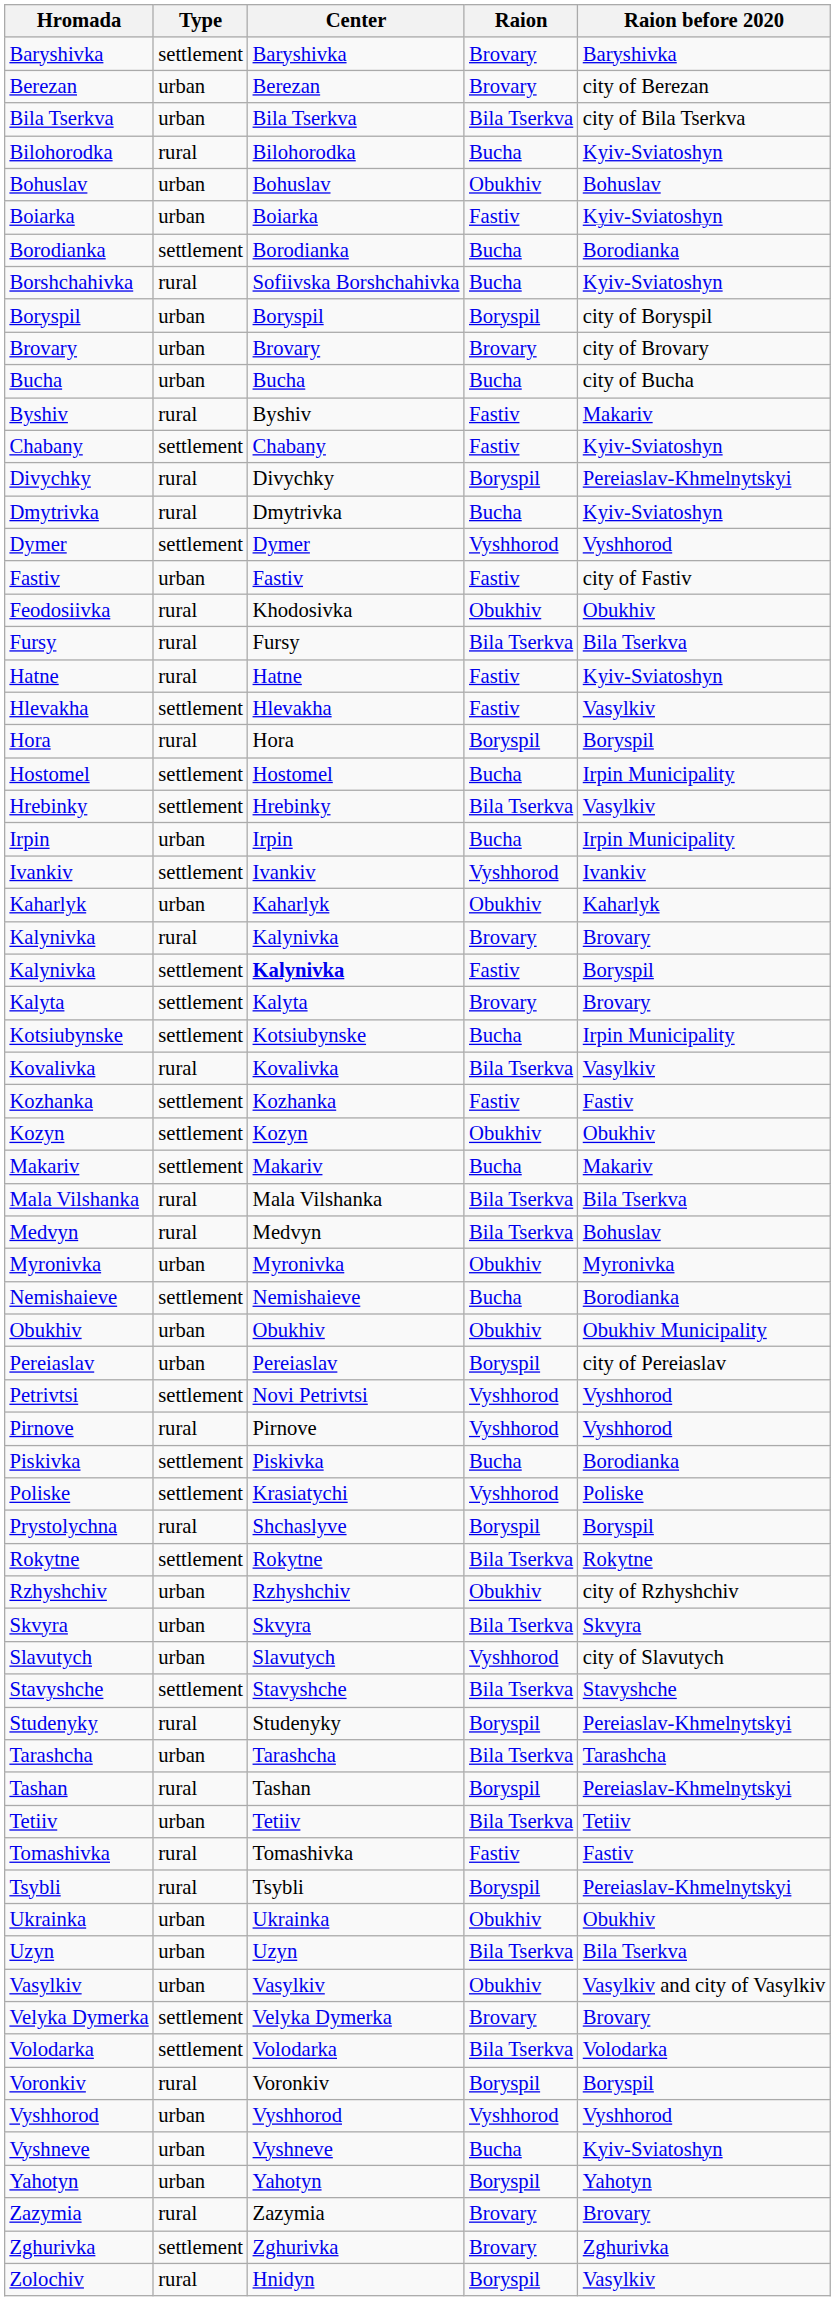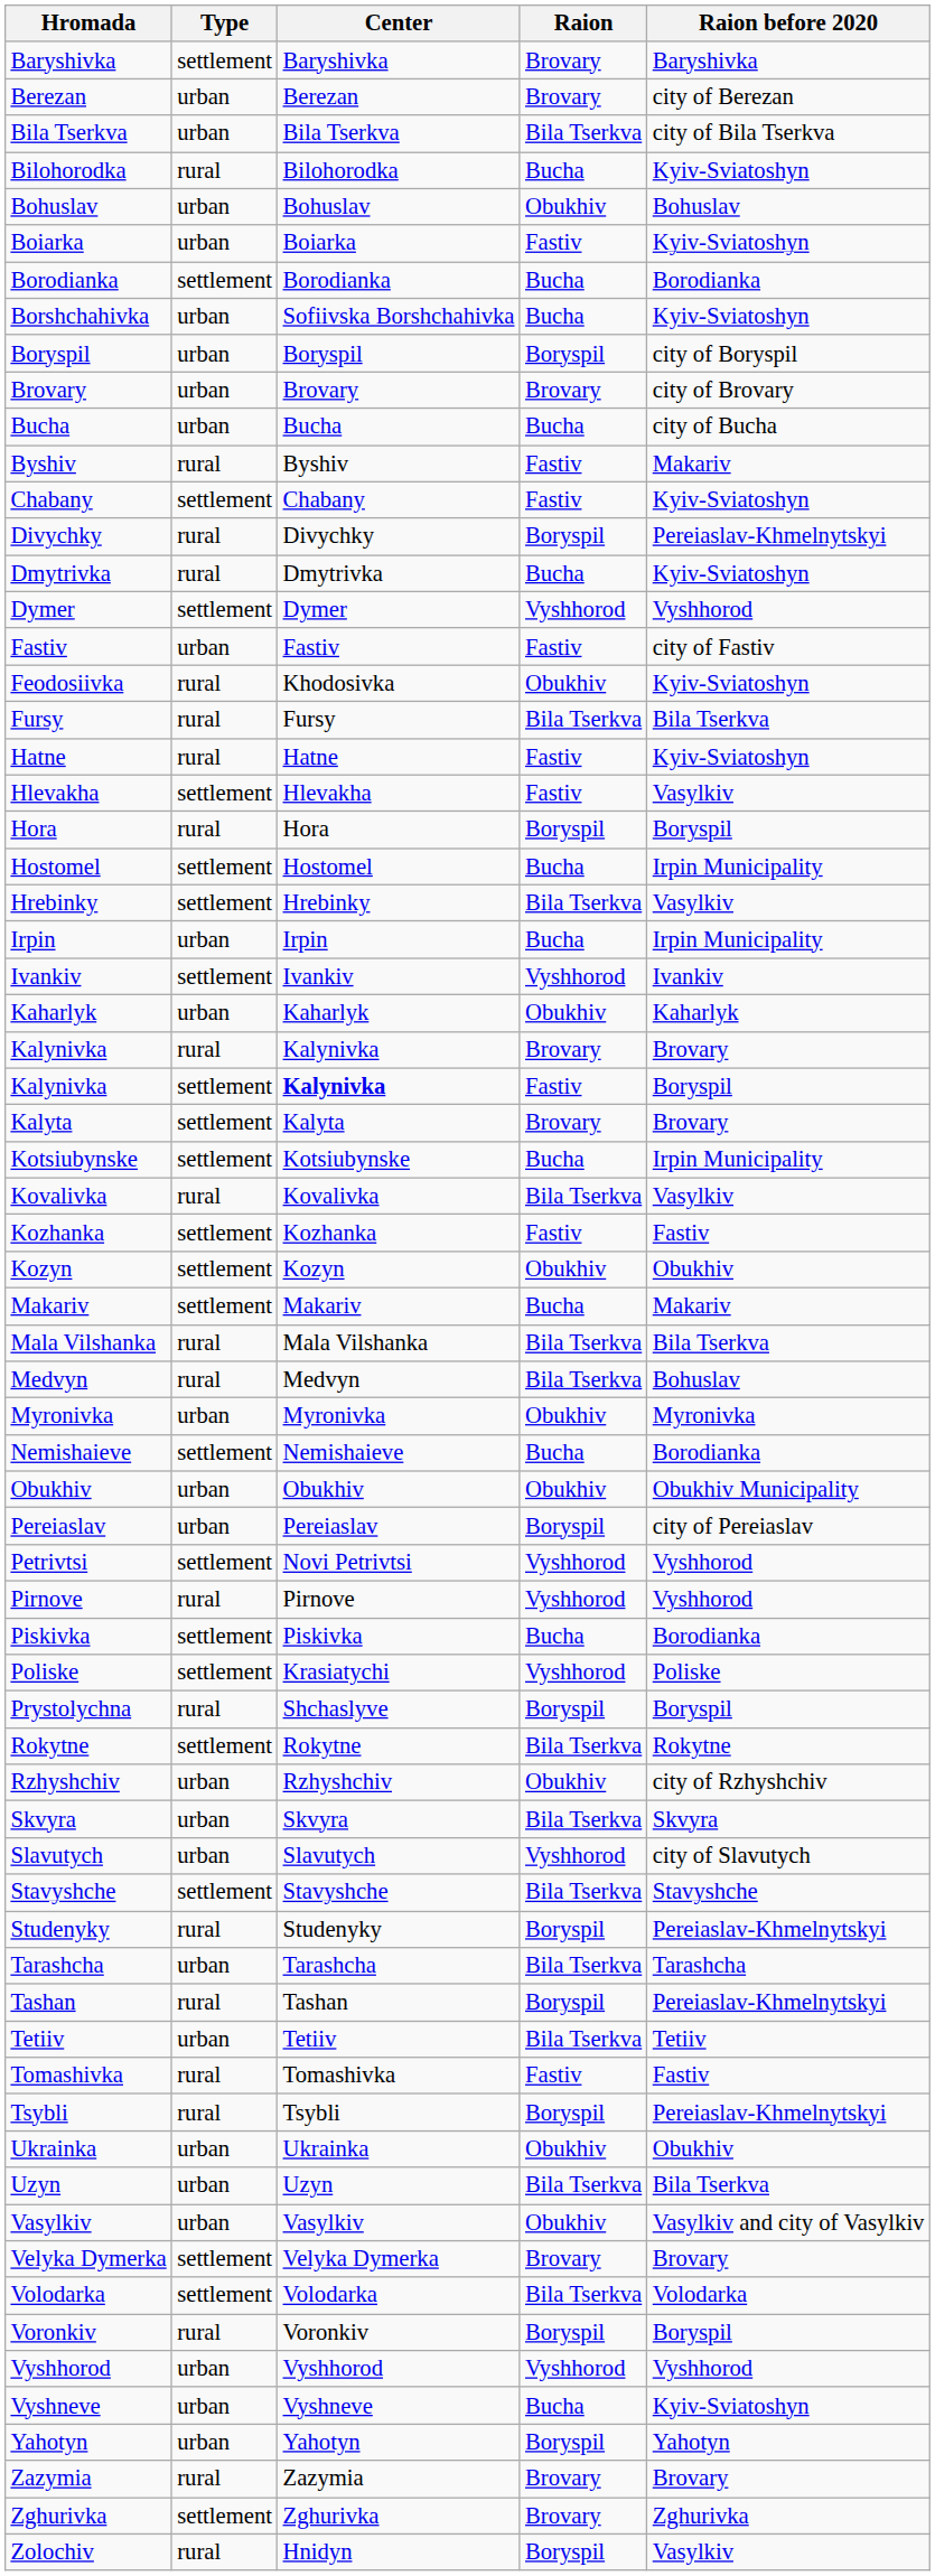 <table class='wikitable sortable'>
 <tr>
 <th>Hromada</th>
 <th>Type</th>
 <th>Center</th>
 <th>Raion</th>
 <th>Raion before 2020</th>
 </tr>
 <tr>
 <td><a href='#'>Baryshivka</a></td>
 <td>settlement</td>
 <td><a href='#'>Baryshivka</a></td>
 <td><a href='#'>Brovary</a></td>
 <td><a href='#'>Baryshivka</a></td>
 </tr>
 <tr>
 <td><a href='#'>Berezan</a></td>
 <td>urban</td>
 <td><a href='#'>Berezan</a></td>
 <td><a href='#'>Brovary</a></td>
 <td>city of Berezan</td>
 </tr>
 <tr>
 <td><a href='#'>Bila Tserkva</a></td>
 <td>urban</td>
 <td><a href='#'>Bila Tserkva</a></td>
 <td><a href='#'>Bila Tserkva</a></td>
 <td>city of Bila Tserkva</td>
 </tr>
 <tr>
 <td><a href='#'>Bilohorodka</a></td>
 <td>rural</td>
 <td><a href='#'>Bilohorodka</a></td>
 <td><a href='#'>Bucha</a></td>
 <td><a href='#'>Kyiv-Sviatoshyn</a></td>
 </tr>
 <tr>
 <td><a href='#'>Bohuslav</a></td>
 <td>urban</td>
 <td><a href='#'>Bohuslav</a></td>
 <td><a href='#'>Obukhiv</a></td>
 <td><a href='#'>Bohuslav</a></td>
 </tr>
 <tr>
 <td><a href='#'>Boiarka</a></td>
 <td>urban</td>
 <td><a href='#'>Boiarka</a></td>
 <td><a href='#'>Fastiv</a></td>
 <td><a href='#'>Kyiv-Sviatoshyn</a></td>
 </tr>
 <tr>
 <td><a href='#'>Borodianka</a></td>
 <td>settlement</td>
 <td><a href='#'>Borodianka</a></td>
 <td><a href='#'>Bucha</a></td>
 <td><a href='#'>Borodianka</a></td>
 </tr>
 <tr>
 <td><a href='#'>Borshchahivka</a></td>
-<td>rural</td>
+<td>urban</td>
 <td><a href='#'>Sofiivska Borshchahivka</a></td>
 <td><a href='#'>Bucha</a></td>
 <td><a href='#'>Kyiv-Sviatoshyn</a></td>
 </tr>
 <tr>
 <td><a href='#'>Boryspil</a></td>
 <td>urban</td>
 <td><a href='#'>Boryspil</a></td>
 <td><a href='#'>Boryspil</a></td>
 <td>city of Boryspil</td>
 </tr>
 <tr>
 <td><a href='#'>Brovary</a></td>
 <td>urban</td>
 <td><a href='#'>Brovary</a></td>
 <td><a href='#'>Brovary</a></td>
 <td>city of Brovary</td>
 </tr>
 <tr>
 <td><a href='#'>Bucha</a></td>
 <td>urban</td>
 <td><a href='#'>Bucha</a></td>
 <td><a href='#'>Bucha</a></td>
 <td>city of Bucha</td>
 </tr>
 <tr>
 <td><a href='#'>Byshiv</a></td>
 <td>rural</td>
 <td>Byshiv</td>
 <td><a href='#'>Fastiv</a></td>
 <td><a href='#'>Makariv</a></td>
 </tr>
 <tr>
 <td><a href='#'>Chabany</a></td>
 <td>settlement</td>
 <td><a href='#'>Chabany</a></td>
 <td><a href='#'>Fastiv</a></td>
 <td><a href='#'>Kyiv-Sviatoshyn</a></td>
 </tr>
 <tr>
 <td><a href='#'>Divychky</a></td>
 <td>rural</td>
 <td>Divychky</td>
 <td><a href='#'>Boryspil</a></td>
 <td><a href='#'>Pereiaslav-Khmelnytskyi</a></td>
 </tr>
 <tr>
 <td><a href='#'>Dmytrivka</a></td>
 <td>rural</td>
 <td>Dmytrivka</td>
 <td><a href='#'>Bucha</a></td>
 <td><a href='#'>Kyiv-Sviatoshyn</a></td>
 </tr>
 <tr>
 <td><a href='#'>Dymer</a></td>
 <td>settlement</td>
 <td><a href='#'>Dymer</a></td>
 <td><a href='#'>Vyshhorod</a></td>
 <td><a href='#'>Vyshhorod</a></td>
 </tr>
 <tr>
 <td><a href='#'>Fastiv</a></td>
 <td>urban</td>
 <td><a href='#'>Fastiv</a></td>
 <td><a href='#'>Fastiv</a></td>
 <td>city of Fastiv</td>
 </tr>
 <tr>
 <td><a href='#'>Feodosiivka</a></td>
 <td>rural</td>
 <td>Khodosivka</td>
 <td><a href='#'>Obukhiv</a></td>
-<td><a href='#'>Obukhiv</a></td>
+<td><a href='#'>Kyiv-Sviatoshyn</a></td>
 </tr>
 <tr>
 <td><a href='#'>Fursy</a></td>
 <td>rural</td>
 <td>Fursy</td>
 <td><a href='#'>Bila Tserkva</a></td>
 <td><a href='#'>Bila Tserkva</a></td>
 </tr>
 <tr>
 <td><a href='#'>Hatne</a></td>
 <td>rural</td>
 <td><a href='#'>Hatne</a></td>
 <td><a href='#'>Fastiv</a></td>
 <td><a href='#'>Kyiv-Sviatoshyn</a></td>
 </tr>
 <tr>
 <td><a href='#'>Hlevakha</a></td>
 <td>settlement</td>
 <td><a href='#'>Hlevakha</a></td>
 <td><a href='#'>Fastiv</a></td>
 <td><a href='#'>Vasylkiv</a></td>
 </tr>
 <tr>
 <td><a href='#'>Hora</a></td>
 <td>rural</td>
 <td>Hora</td>
 <td><a href='#'>Boryspil</a></td>
 <td><a href='#'>Boryspil</a></td>
 </tr>
 <tr>
 <td><a href='#'>Hostomel</a></td>
 <td>settlement</td>
 <td><a href='#'>Hostomel</a></td>
 <td><a href='#'>Bucha</a></td>
 <td><a href='#'>Irpin Municipality</a></td>
 </tr>
 <tr>
 <td><a href='#'>Hrebinky</a></td>
 <td>settlement</td>
 <td><a href='#'>Hrebinky</a></td>
 <td><a href='#'>Bila Tserkva</a></td>
 <td><a href='#'>Vasylkiv</a></td>
 </tr>
 <tr>
 <td><a href='#'>Irpin</a></td>
 <td>urban</td>
 <td><a href='#'>Irpin</a></td>
 <td><a href='#'>Bucha</a></td>
 <td><a href='#'>Irpin Municipality</a></td>
 </tr>
 <tr>
 <td><a href='#'>Ivankiv</a></td>
 <td>settlement</td>
 <td><a href='#'>Ivankiv</a></td>
 <td><a href='#'>Vyshhorod</a></td>
 <td><a href='#'>Ivankiv</a></td>
 </tr>
 <tr>
 <td><a href='#'>Kaharlyk</a></td>
 <td>urban</td>
 <td><a href='#'>Kaharlyk</a></td>
 <td><a href='#'>Obukhiv</a></td>
 <td><a href='#'>Kaharlyk</a></td>
 </tr>
 <tr>
 <td><a href='#'>Kalynivka</a></td>
 <td>rural</td>
 <td><a href='#'>Kalynivka</a></td>
 <td><a href='#'>Brovary</a></td>
 <td><a href='#'>Brovary</a></td>
 </tr>
 <tr>
 <td><a href='#'>Kalynivka</a></td>
 <td>settlement</td>
 <td><strong><a href='#'>Kalynivka</a></strong></td>
 <td><a href='#'>Fastiv</a></td>
 <td><a href='#'>Boryspil</a></td>
 </tr>
 <tr>
 <td><a href='#'>Kalyta</a></td>
 <td>settlement</td>
 <td><a href='#'>Kalyta</a></td>
 <td><a href='#'>Brovary</a></td>
 <td><a href='#'>Brovary</a></td>
 </tr>
 <tr>
 <td><a href='#'>Kotsiubynske</a></td>
 <td>settlement</td>
 <td><a href='#'>Kotsiubynske</a></td>
 <td><a href='#'>Bucha</a></td>
 <td><a href='#'>Irpin Municipality</a></td>
 </tr>
 <tr>
 <td><a href='#'>Kovalivka</a></td>
 <td>rural</td>
 <td><a href='#'>Kovalivka</a></td>
 <td><a href='#'>Bila Tserkva</a></td>
 <td><a href='#'>Vasylkiv</a></td>
 </tr>
 <tr>
 <td><a href='#'>Kozhanka</a></td>
 <td>settlement</td>
 <td><a href='#'>Kozhanka</a></td>
 <td><a href='#'>Fastiv</a></td>
 <td><a href='#'>Fastiv</a></td>
 </tr>
 <tr>
 <td><a href='#'>Kozyn</a></td>
 <td>settlement</td>
 <td><a href='#'>Kozyn</a></td>
 <td><a href='#'>Obukhiv</a></td>
 <td><a href='#'>Obukhiv</a></td>
 </tr>
 <tr>
 <td><a href='#'>Makariv</a></td>
 <td>settlement</td>
 <td><a href='#'>Makariv</a></td>
 <td><a href='#'>Bucha</a></td>
 <td><a href='#'>Makariv</a></td>
 </tr>
 <tr>
 <td><a href='#'>Mala Vilshanka</a></td>
 <td>rural</td>
 <td>Mala Vilshanka</td>
 <td><a href='#'>Bila Tserkva</a></td>
 <td><a href='#'>Bila Tserkva</a></td>
 </tr>
 <tr>
 <td><a href='#'>Medvyn</a></td>
 <td>rural</td>
 <td>Medvyn</td>
 <td><a href='#'>Bila Tserkva</a></td>
 <td><a href='#'>Bohuslav</a></td>
 </tr>
 <tr>
 <td><a href='#'>Myronivka</a></td>
 <td>urban</td>
 <td><a href='#'>Myronivka</a></td>
 <td><a href='#'>Obukhiv</a></td>
 <td><a href='#'>Myronivka</a></td>
 </tr>
 <tr>
 <td><a href='#'>Nemishaieve</a></td>
 <td>settlement</td>
 <td><a href='#'>Nemishaieve</a></td>
 <td><a href='#'>Bucha</a></td>
 <td><a href='#'>Borodianka</a></td>
 </tr>
 <tr>
 <td><a href='#'>Obukhiv</a></td>
 <td>urban</td>
 <td><a href='#'>Obukhiv</a></td>
 <td><a href='#'>Obukhiv</a></td>
 <td><a href='#'>Obukhiv Municipality</a></td>
 </tr>
 <tr>
 <td><a href='#'>Pereiaslav</a></td>
 <td>urban</td>
 <td><a href='#'>Pereiaslav</a></td>
 <td><a href='#'>Boryspil</a></td>
 <td>city of Pereiaslav</td>
 </tr>
 <tr>
 <td><a href='#'>Petrivtsi</a></td>
 <td>settlement</td>
 <td><a href='#'>Novi Petrivtsi</a></td>
 <td><a href='#'>Vyshhorod</a></td>
 <td><a href='#'>Vyshhorod</a></td>
 </tr>
 <tr>
 <td><a href='#'>Pirnove</a></td>
 <td>rural</td>
 <td>Pirnove</td>
 <td><a href='#'>Vyshhorod</a></td>
 <td><a href='#'>Vyshhorod</a></td>
 </tr>
 <tr>
 <td><a href='#'>Piskivka</a></td>
 <td>settlement</td>
 <td><a href='#'>Piskivka</a></td>
 <td><a href='#'>Bucha</a></td>
 <td><a href='#'>Borodianka</a></td>
 </tr>
 <tr>
 <td><a href='#'>Poliske</a></td>
 <td>settlement</td>
 <td><a href='#'>Krasiatychi</a></td>
 <td><a href='#'>Vyshhorod</a></td>
 <td><a href='#'>Poliske</a></td>
 </tr>
 <tr>
 <td><a href='#'>Prystolychna</a></td>
 <td>rural</td>
 <td><a href='#'>Shchaslyve</a></td>
 <td><a href='#'>Boryspil</a></td>
 <td><a href='#'>Boryspil</a></td>
 </tr>
 <tr>
 <td><a href='#'>Rokytne</a></td>
 <td>settlement</td>
 <td><a href='#'>Rokytne</a></td>
 <td><a href='#'>Bila Tserkva</a></td>
 <td><a href='#'>Rokytne</a></td>
 </tr>
 <tr>
 <td><a href='#'>Rzhyshchiv</a></td>
 <td>urban</td>
 <td><a href='#'>Rzhyshchiv</a></td>
 <td><a href='#'>Obukhiv</a></td>
 <td>city of Rzhyshchiv</td>
 </tr>
 <tr>
 <td><a href='#'>Skvyra</a></td>
 <td>urban</td>
 <td><a href='#'>Skvyra</a></td>
 <td><a href='#'>Bila Tserkva</a></td>
 <td><a href='#'>Skvyra</a></td>
 </tr>
 <tr>
 <td><a href='#'>Slavutych</a></td>
 <td>urban</td>
 <td><a href='#'>Slavutych</a></td>
 <td><a href='#'>Vyshhorod</a></td>
 <td>city of Slavutych</td>
 </tr>
 <tr>
 <td><a href='#'>Stavyshche</a></td>
 <td>settlement</td>
 <td><a href='#'>Stavyshche</a></td>
 <td><a href='#'>Bila Tserkva</a></td>
 <td><a href='#'>Stavyshche</a></td>
 </tr>
 <tr>
 <td><a href='#'>Studenyky</a></td>
 <td>rural</td>
 <td>Studenyky</td>
 <td><a href='#'>Boryspil</a></td>
 <td><a href='#'>Pereiaslav-Khmelnytskyi</a></td>
 </tr>
 <tr>
 <td><a href='#'>Tarashcha</a></td>
 <td>urban</td>
 <td><a href='#'>Tarashcha</a></td>
 <td><a href='#'>Bila Tserkva</a></td>
 <td><a href='#'>Tarashcha</a></td>
 </tr>
 <tr>
 <td><a href='#'>Tashan</a></td>
 <td>rural</td>
 <td>Tashan</td>
 <td><a href='#'>Boryspil</a></td>
 <td><a href='#'>Pereiaslav-Khmelnytskyi</a></td>
 </tr>
 <tr>
 <td><a href='#'>Tetiiv</a></td>
 <td>urban</td>
 <td><a href='#'>Tetiiv</a></td>
 <td><a href='#'>Bila Tserkva</a></td>
 <td><a href='#'>Tetiiv</a></td>
 </tr>
 <tr>
 <td><a href='#'>Tomashivka</a></td>
 <td>rural</td>
 <td>Tomashivka</td>
 <td><a href='#'>Fastiv</a></td>
 <td><a href='#'>Fastiv</a></td>
 </tr>
 <tr>
 <td><a href='#'>Tsybli</a></td>
 <td>rural</td>
 <td>Tsybli</td>
 <td><a href='#'>Boryspil</a></td>
 <td><a href='#'>Pereiaslav-Khmelnytskyi</a></td>
 </tr>
 <tr>
 <td><a href='#'>Ukrainka</a></td>
 <td>urban</td>
 <td><a href='#'>Ukrainka</a></td>
 <td><a href='#'>Obukhiv</a></td>
 <td><a href='#'>Obukhiv</a></td>
 </tr>
 <tr>
 <td><a href='#'>Uzyn</a></td>
 <td>urban</td>
 <td><a href='#'>Uzyn</a></td>
 <td><a href='#'>Bila Tserkva</a></td>
 <td><a href='#'>Bila Tserkva</a></td>
 </tr>
 <tr>
 <td><a href='#'>Vasylkiv</a></td>
 <td>urban</td>
 <td><a href='#'>Vasylkiv</a></td>
 <td><a href='#'>Obukhiv</a></td>
 <td><a href='#'>Vasylkiv</a> and city of Vasylkiv</td>
 </tr>
 <tr>
 <td><a href='#'>Velyka Dymerka</a></td>
 <td>settlement</td>
 <td><a href='#'>Velyka Dymerka</a></td>
 <td><a href='#'>Brovary</a></td>
 <td><a href='#'>Brovary</a></td>
 </tr>
 <tr>
 <td><a href='#'>Volodarka</a></td>
 <td>settlement</td>
 <td><a href='#'>Volodarka</a></td>
 <td><a href='#'>Bila Tserkva</a></td>
 <td><a href='#'>Volodarka</a></td>
 </tr>
 <tr>
 <td><a href='#'>Voronkiv</a></td>
 <td>rural</td>
 <td>Voronkiv</td>
 <td><a href='#'>Boryspil</a></td>
 <td><a href='#'>Boryspil</a></td>
 </tr>
 <tr>
 <td><a href='#'>Vyshhorod</a></td>
 <td>urban</td>
 <td><a href='#'>Vyshhorod</a></td>
 <td><a href='#'>Vyshhorod</a></td>
 <td><a href='#'>Vyshhorod</a></td>
 </tr>
 <tr>
 <td><a href='#'>Vyshneve</a></td>
 <td>urban</td>
 <td><a href='#'>Vyshneve</a></td>
 <td><a href='#'>Bucha</a></td>
 <td><a href='#'>Kyiv-Sviatoshyn</a></td>
 </tr>
 <tr>
 <td><a href='#'>Yahotyn</a></td>
 <td>urban</td>
 <td><a href='#'>Yahotyn</a></td>
 <td><a href='#'>Boryspil</a></td>
 <td><a href='#'>Yahotyn</a></td>
 </tr>
 <tr>
 <td><a href='#'>Zazymia</a></td>
 <td>rural</td>
 <td>Zazymia</td>
 <td><a href='#'>Brovary</a></td>
 <td><a href='#'>Brovary</a></td>
 </tr>
 <tr>
 <td><a href='#'>Zghurivka</a></td>
 <td>settlement</td>
 <td><a href='#'>Zghurivka</a></td>
 <td><a href='#'>Brovary</a></td>
 <td><a href='#'>Zghurivka</a></td>
 </tr>
 <tr>
 <td><a href='#'>Zolochiv</a></td>
 <td>rural</td>
 <td><a href='#'>Hnidyn</a></td>
 <td><a href='#'>Boryspil</a></td>
 <td><a href='#'>Vasylkiv</a></td>
 </tr>
 </table>
